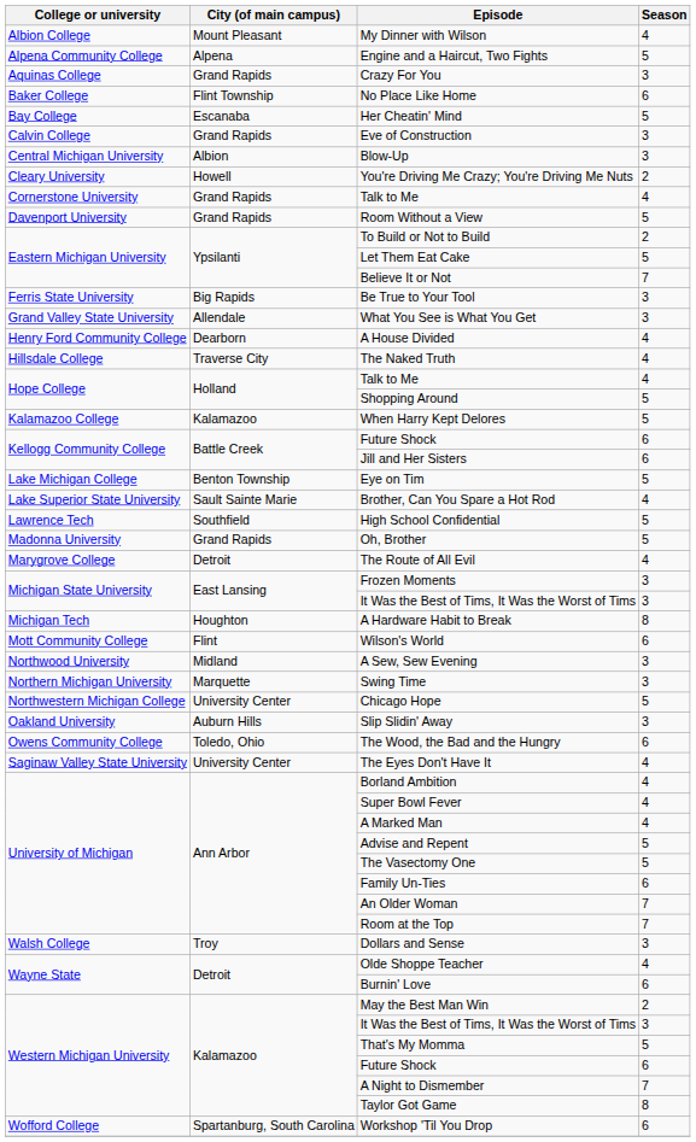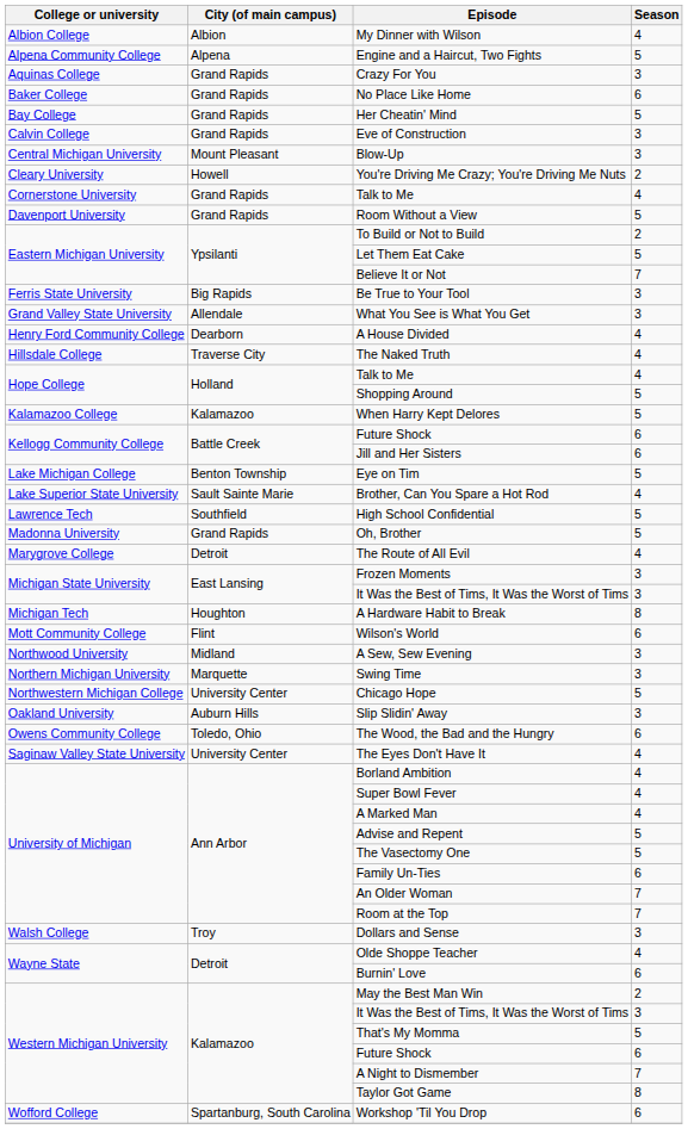 <table class="wikitable">
 <tr>
 <th>College or university</th>
 <th>City (of main campus)</th>
 <th>Episode</th>
 <th>Season</th>
 </tr>
 <tr>
 <td><a href='#'>Albion College</a></td>
-<td>Mount Pleasant</td>
+<td>Albion</td>
 <td>My Dinner with Wilson</td>
 <td>4</td>
 </tr>
 <tr>
 <td><a href='#'>Alpena Community College</a></td>
 <td>Alpena</td>
 <td>Engine and a Haircut, Two Fights</td>
 <td>5</td>
 </tr>
 <tr>
 <td><a href='#'>Aquinas College</a></td>
 <td>Grand Rapids</td>
 <td>Crazy For You</td>
 <td>3</td>
 </tr>
 <tr>
 <td><a href='#'>Baker College</a></td>
-<td>Flint Township</td>
+<td>Grand Rapids</td>
 <td>No Place Like Home</td>
 <td>6</td>
 </tr>
 <tr>
 <td><a href='#'>Bay College</a></td>
-<td>Escanaba</td>
+<td>Grand Rapids</td>
 <td>Her Cheatin' Mind</td>
 <td>5</td>
 </tr>
 <tr>
 <td><a href='#'>Calvin College</a></td>
 <td>Grand Rapids</td>
 <td>Eve of Construction</td>
 <td>3</td>
 </tr>
 <tr>
 <td><a href='#'>Central Michigan University</a></td>
-<td>Albion</td>
+<td>Mount Pleasant</td>
 <td>Blow-Up</td>
 <td>3</td>
 </tr>
 <tr>
 <td><a href='#'>Cleary University</a></td>
 <td>Howell</td>
 <td>You're Driving Me Crazy; You're Driving Me Nuts</td>
 <td>2</td>
 </tr>
 <tr>
 <td><a href='#'>Cornerstone University</a></td>
 <td>Grand Rapids</td>
 <td>Talk to Me</td>
 <td>4</td>
 </tr>
 <tr>
 <td><a href='#'>Davenport University</a></td>
 <td>Grand Rapids</td>
 <td>Room Without a View</td>
 <td>5</td>
 </tr>
 <tr>
 <td rowspan='3'><a href='#'>Eastern Michigan University</a></td>
 <td rowspan='3'>Ypsilanti</td>
 <td>To Build or Not to Build</td>
 <td>2</td>
 </tr>
 <tr>
 <td>Let Them Eat Cake</td>
 <td>5</td>
 </tr>
 <tr>
 <td>Believe It or Not</td>
 <td>7</td>
 </tr>
 <tr>
 <td><a href='#'>Ferris State University</a></td>
 <td>Big Rapids</td>
 <td>Be True to Your Tool</td>
 <td>3</td>
 </tr>
 <tr>
 <td><a href='#'>Grand Valley State University</a></td>
 <td>Allendale</td>
 <td>What You See is What You Get</td>
 <td>3</td>
 </tr>
 <tr>
 <td><a href='#'>Henry Ford Community College</a></td>
 <td>Dearborn</td>
 <td>A House Divided</td>
 <td>4</td>
 </tr>
 <tr>
 <td><a href='#'>Hillsdale College</a></td>
 <td>Traverse City</td>
 <td>The Naked Truth</td>
 <td>4</td>
 </tr>
 <tr>
 <td rowspan='2'><a href='#'>Hope College</a></td>
 <td rowspan='2'>Holland</td>
 <td>Talk to Me</td>
 <td>4</td>
 </tr>
 <tr>
 <td>Shopping Around</td>
 <td>5</td>
 </tr>
 <tr>
 <td><a href='#'>Kalamazoo College</a></td>
 <td>Kalamazoo</td>
 <td>When Harry Kept Delores</td>
 <td>5</td>
 </tr>
 <tr>
 <td rowspan='2'><a href='#'>Kellogg Community College</a></td>
 <td rowspan='2'>Battle Creek</td>
 <td>Future Shock</td>
 <td>6</td>
 </tr>
 <tr>
 <td>Jill and Her Sisters</td>
 <td>6</td>
 </tr>
 <tr>
 <td><a href='#'>Lake Michigan College</a></td>
 <td>Benton Township</td>
 <td>Eye on Tim</td>
 <td>5</td>
 </tr>
 <tr>
 <td><a href='#'>Lake Superior State University</a></td>
 <td>Sault Sainte Marie</td>
 <td>Brother, Can You Spare a Hot Rod</td>
 <td>4</td>
 </tr>
 <tr>
 <td><a href='#'>Lawrence Tech</a></td>
 <td>Southfield</td>
 <td>High School Confidential</td>
 <td>5</td>
 </tr>
 <tr>
 <td><a href='#'>Madonna University</a></td>
 <td>Grand Rapids</td>
 <td>Oh, Brother</td>
 <td>5</td>
 </tr>
 <tr>
 <td><a href='#'>Marygrove College</a></td>
 <td>Detroit</td>
 <td>The Route of All Evil</td>
 <td>4</td>
 </tr>
 <tr>
 <td rowspan='2'><a href='#'>Michigan State University</a></td>
 <td rowspan='2'>East Lansing</td>
 <td>Frozen Moments</td>
 <td>3</td>
 </tr>
 <tr>
 <td>It Was the Best of Tims, It Was the Worst of Tims</td>
 <td>3</td>
 </tr>
 <tr>
 <td><a href='#'>Michigan Tech</a></td>
 <td>Houghton</td>
 <td>A Hardware Habit to Break</td>
 <td>8</td>
 </tr>
 <tr>
 <td><a href='#'>Mott Community College</a></td>
 <td>Flint</td>
 <td>Wilson's World</td>
 <td>6</td>
 </tr>
 <tr>
 <td><a href='#'>Northwood University</a></td>
 <td>Midland</td>
 <td>A Sew, Sew Evening</td>
 <td>3</td>
 </tr>
 <tr>
 <td><a href='#'>Northern Michigan University</a></td>
 <td>Marquette</td>
 <td>Swing Time</td>
 <td>3</td>
 </tr>
 <tr>
 <td><a href='#'>Northwestern Michigan College</a></td>
 <td>University Center</td>
 <td>Chicago Hope</td>
 <td>5</td>
 </tr>
 <tr>
 <td><a href='#'>Oakland University</a></td>
 <td>Auburn Hills</td>
 <td>Slip Slidin' Away</td>
 <td>3</td>
 </tr>
 <tr>
 <td><a href='#'>Owens Community College</a></td>
 <td>Toledo, Ohio</td>
 <td>The Wood, the Bad and the Hungry</td>
 <td>6</td>
 </tr>
 <tr>
 <td><a href='#'>Saginaw Valley State University</a></td>
 <td>University Center</td>
 <td>The Eyes Don't Have It</td>
 <td>4</td>
 </tr>
 <tr>
 <td rowspan='8'><a href='#'>University of Michigan</a></td>
 <td rowspan='8'>Ann Arbor</td>
 <td>Borland Ambition</td>
 <td>4</td>
 </tr>
 <tr>
 <td>Super Bowl Fever</td>
 <td>4</td>
 </tr>
 <tr>
 <td>A Marked Man</td>
 <td>4</td>
 </tr>
 <tr>
 <td>Advise and Repent</td>
 <td>5</td>
 </tr>
 <tr>
 <td>The Vasectomy One</td>
 <td>5</td>
 </tr>
 <tr>
 <td>Family Un-Ties</td>
 <td>6</td>
 </tr>
 <tr>
 <td>An Older Woman</td>
 <td>7</td>
 </tr>
 <tr>
 <td>Room at the Top</td>
 <td>7</td>
 </tr>
 <tr>
 <td><a href='#'>Walsh College</a></td>
 <td>Troy</td>
 <td>Dollars and Sense</td>
 <td>3</td>
 </tr>
 <tr>
 <td rowspan='2'><a href='#'>Wayne State</a></td>
 <td rowspan='2'>Detroit</td>
 <td>Olde Shoppe Teacher</td>
 <td>4</td>
 </tr>
 <tr>
 <td>Burnin' Love</td>
 <td>6</td>
 </tr>
 <tr>
 <td rowspan='6'><a href='#'>Western Michigan University</a></td>
 <td rowspan='6'>Kalamazoo</td>
 <td>May the Best Man Win</td>
 <td>2</td>
 </tr>
 <tr>
 <td>It Was the Best of Tims, It Was the Worst of Tims</td>
 <td>3</td>
 </tr>
 <tr>
 <td>That's My Momma</td>
 <td>5</td>
 </tr>
 <tr>
 <td>Future Shock</td>
 <td>6</td>
 </tr>
 <tr>
 <td>A Night to Dismember</td>
 <td>7</td>
 </tr>
 <tr>
 <td>Taylor Got Game</td>
 <td>8</td>
 </tr>
 <tr>
 <td><a href='#'>Wofford College</a></td>
 <td>Spartanburg, South Carolina</td>
 <td>Workshop 'Til You Drop</td>
 <td>6</td>
 </tr>
 <tr>
 </tr>
 </table>
